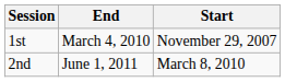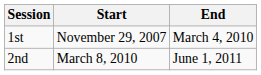 <table class="wikitable">
 <tr>
 <th>Session</th>
+<th>Start</th>
 <th>End</th>
-<th>Start</th>
 </tr>
 <tr>
 <td>1st</td>
+<td>November 29, 2007</td>
 <td>March 4, 2010</td>
-<td>November 29, 2007</td>
 </tr>
 <tr>
 <td>2nd</td>
+<td>March 8, 2010</td>
 <td>June 1, 2011</td>
-<td>March 8, 2010</td>
 </tr>
 </table>
